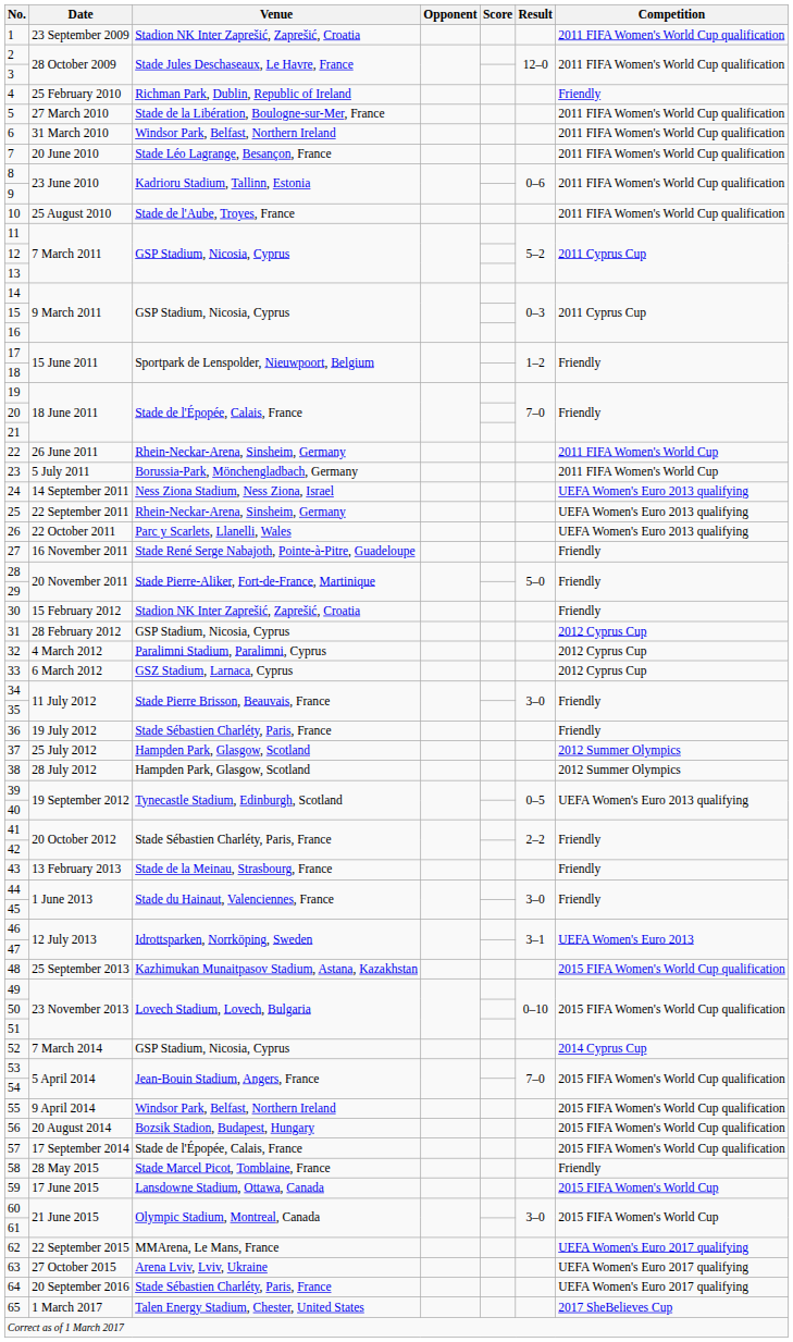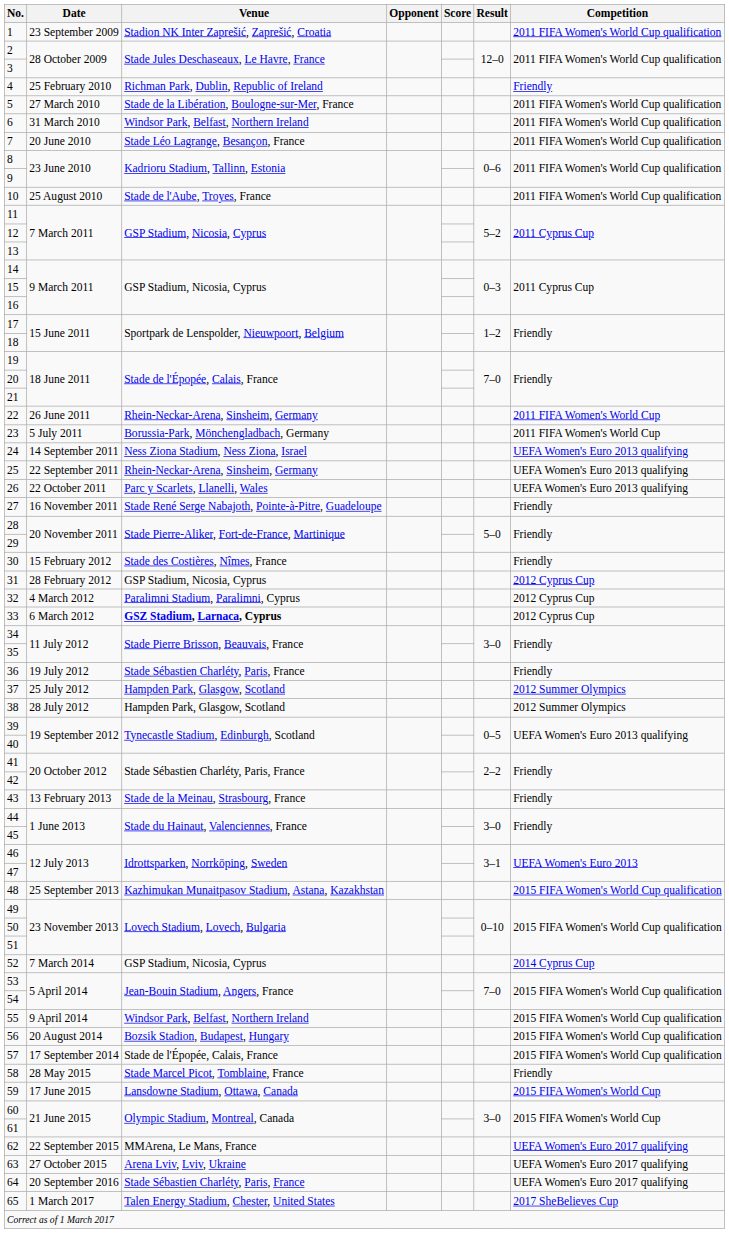 <table class="wikitable collapsible sortable">
 <tr>
 <th>No.</th>
 <th>Date</th>
 <th>Venue</th>
 <th>Opponent</th>
 <th>Score</th>
 <th>Result</th>
 <th>Competition</th>
 </tr>
 <tr>
 <td>1</td>
 <td>23 September 2009</td>
 <td><a href='#'>Stadion NK Inter Zaprešić</a>, <a href='#'>Zaprešić</a>, <a href='#'>Croatia</a></td>
 <td></td>
 <td></td>
 <td></td>
 <td><a href='#'>2011 FIFA Women's World Cup qualification</a></td>
 </tr>
 <tr>
 <td>2</td>
 <td rowspan="2">28 October 2009</td>
 <td rowspan="2"><a href='#'>Stade Jules Deschaseaux</a>, <a href='#'>Le Havre</a>, <a href='#'>France</a></td>
 <td rowspan="2"></td>
 <td></td>
 <td rowspan="2" style="text-align:center;">12–0</td>
 <td rowspan="2">2011 FIFA Women's World Cup qualification</td>
 </tr>
 <tr>
 <td>3</td>
 <td></td>
 </tr>
 <tr>
 <td>4</td>
 <td>25 February 2010</td>
 <td><a href='#'>Richman Park</a>, <a href='#'>Dublin</a>, <a href='#'>Republic of Ireland</a></td>
 <td></td>
 <td></td>
 <td></td>
 <td><a href='#'>Friendly</a></td>
 </tr>
 <tr>
 <td>5</td>
 <td>27 March 2010</td>
 <td><a href='#'>Stade de la Libération</a>, <a href='#'>Boulogne-sur-Mer</a>, France</td>
 <td></td>
 <td></td>
 <td></td>
 <td>2011 FIFA Women's World Cup qualification</td>
 </tr>
 <tr>
 <td>6</td>
 <td>31 March 2010</td>
 <td><a href='#'>Windsor Park</a>, <a href='#'>Belfast</a>, <a href='#'>Northern Ireland</a></td>
 <td></td>
 <td></td>
 <td></td>
 <td>2011 FIFA Women's World Cup qualification</td>
 </tr>
 <tr>
 <td>7</td>
 <td>20 June 2010</td>
 <td><a href='#'>Stade Léo Lagrange</a>, <a href='#'>Besançon</a>, France</td>
 <td></td>
 <td></td>
 <td></td>
 <td>2011 FIFA Women's World Cup qualification</td>
 </tr>
 <tr>
 <td>8</td>
 <td rowspan="2">23 June 2010</td>
 <td rowspan="2"><a href='#'>Kadrioru Stadium</a>, <a href='#'>Tallinn</a>, <a href='#'>Estonia</a></td>
 <td rowspan="2"></td>
 <td></td>
 <td rowspan="2" style="text-align:center;">0–6</td>
 <td rowspan="2">2011 FIFA Women's World Cup qualification</td>
 </tr>
 <tr>
 <td>9</td>
 <td></td>
 </tr>
 <tr>
 <td>10</td>
 <td>25 August 2010</td>
 <td><a href='#'>Stade de l'Aube</a>, <a href='#'>Troyes</a>, France</td>
 <td></td>
 <td></td>
 <td></td>
 <td>2011 FIFA Women's World Cup qualification</td>
 </tr>
 <tr>
 <td>11</td>
 <td rowspan="3">7 March 2011</td>
 <td rowspan="3"><a href='#'>GSP Stadium</a>, <a href='#'>Nicosia</a>, <a href='#'>Cyprus</a></td>
 <td rowspan="3"></td>
 <td></td>
 <td rowspan="3" style="text-align:center;">5–2</td>
 <td rowspan="3"><a href='#'>2011 Cyprus Cup</a></td>
 </tr>
 <tr>
 <td>12</td>
 <td></td>
 </tr>
 <tr>
 <td>13</td>
 <td></td>
 </tr>
 <tr>
 <td>14</td>
 <td rowspan="3">9 March 2011</td>
 <td rowspan="3">GSP Stadium, Nicosia, Cyprus</td>
 <td rowspan="3"></td>
 <td></td>
 <td rowspan="3" style="text-align:center;">0–3</td>
 <td rowspan="3">2011 Cyprus Cup</td>
 </tr>
 <tr>
 <td>15</td>
 <td></td>
 </tr>
 <tr>
 <td>16</td>
 <td></td>
 </tr>
 <tr>
 <td>17</td>
 <td rowspan="2">15 June 2011</td>
 <td rowspan="2">Sportpark de Lenspolder, <a href='#'>Nieuwpoort</a>, <a href='#'>Belgium</a></td>
 <td rowspan="2"></td>
 <td></td>
 <td rowspan="2" style="text-align:center;">1–2</td>
 <td rowspan="2">Friendly</td>
 </tr>
 <tr>
 <td>18</td>
 <td></td>
 </tr>
 <tr>
 <td>19</td>
 <td rowspan="3">18 June 2011</td>
 <td rowspan="3"><a href='#'>Stade de l'Épopée</a>, <a href='#'>Calais</a>, France</td>
 <td rowspan="3"></td>
 <td></td>
 <td rowspan="3" style="text-align:center;">7–0</td>
 <td rowspan="3">Friendly</td>
 </tr>
 <tr>
 <td>20</td>
 <td></td>
 </tr>
 <tr>
 <td>21</td>
 <td></td>
 </tr>
 <tr>
 <td>22</td>
 <td>26 June 2011</td>
 <td><a href='#'>Rhein-Neckar-Arena</a>, <a href='#'>Sinsheim</a>, <a href='#'>Germany</a></td>
 <td></td>
 <td></td>
 <td></td>
 <td><a href='#'>2011 FIFA Women's World Cup</a></td>
 </tr>
 <tr>
 <td>23</td>
 <td>5 July 2011</td>
 <td><a href='#'>Borussia-Park</a>, <a href='#'>Mönchengladbach</a>, Germany</td>
 <td></td>
 <td></td>
 <td></td>
 <td>2011 FIFA Women's World Cup</td>
 </tr>
 <tr>
 <td>24</td>
 <td>14 September 2011</td>
 <td><a href='#'>Ness Ziona Stadium</a>, <a href='#'>Ness Ziona</a>, <a href='#'>Israel</a></td>
 <td></td>
 <td></td>
 <td></td>
 <td><a href='#'>UEFA Women's Euro 2013 qualifying</a></td>
 </tr>
 <tr>
 <td>25</td>
 <td>22 September 2011</td>
 <td><a href='#'>Rhein-Neckar-Arena</a>, <a href='#'>Sinsheim</a>, <a href='#'>Germany</a></td>
 <td></td>
 <td></td>
 <td></td>
 <td>UEFA Women's Euro 2013 qualifying</td>
 </tr>
 <tr>
 <td>26</td>
 <td>22 October 2011</td>
 <td><a href='#'>Parc y Scarlets</a>, <a href='#'>Llanelli</a>, <a href='#'>Wales</a></td>
 <td></td>
 <td></td>
 <td></td>
 <td>UEFA Women's Euro 2013 qualifying</td>
 </tr>
 <tr>
 <td>27</td>
 <td>16 November 2011</td>
 <td><a href='#'>Stade René Serge Nabajoth</a>, <a href='#'>Pointe-à-Pitre</a>, <a href='#'>Guadeloupe</a></td>
 <td></td>
 <td></td>
 <td></td>
 <td>Friendly</td>
 </tr>
 <tr>
 <td>28</td>
 <td rowspan="2">20 November 2011</td>
 <td rowspan="2"><a href='#'>Stade Pierre-Aliker</a>, <a href='#'>Fort-de-France</a>, <a href='#'>Martinique</a></td>
 <td rowspan="2"></td>
 <td></td>
 <td rowspan="2" style="text-align:center;">5–0</td>
 <td rowspan="2">Friendly</td>
 </tr>
 <tr>
 <td>29</td>
 <td></td>
 </tr>
 <tr>
 <td>30</td>
 <td>15 February 2012</td>
-<td><a href='#'>Stadion NK Inter Zaprešić</a>, <a href='#'>Zaprešić</a>, <a href='#'>Croatia</a></td>
+<td><a href='#'>Stade des Costières</a>, <a href='#'>Nîmes</a>, France</td>
 <td></td>
 <td></td>
 <td></td>
 <td>Friendly</td>
 </tr>
 <tr>
 <td>31</td>
 <td>28 February 2012</td>
 <td>GSP Stadium, Nicosia, Cyprus</td>
 <td></td>
 <td></td>
 <td></td>
 <td><a href='#'>2012 Cyprus Cup</a></td>
 </tr>
 <tr>
 <td>32</td>
 <td>4 March 2012</td>
 <td><a href='#'>Paralimni Stadium</a>, <a href='#'>Paralimni</a>, Cyprus</td>
 <td></td>
 <td></td>
 <td></td>
 <td>2012 Cyprus Cup</td>
 </tr>
 <tr>
 <td>33</td>
 <td>6 March 2012</td>
-<td><a href='#'>GSZ Stadium</a>, <a href='#'>Larnaca</a>, Cyprus</td>
+<td><strong><a href='#'>GSZ Stadium</a>, <a href='#'>Larnaca</a>, Cyprus</strong></td>
 <td></td>
 <td></td>
 <td></td>
 <td>2012 Cyprus Cup</td>
 </tr>
 <tr>
 <td>34</td>
 <td rowspan="2">11 July 2012</td>
 <td rowspan="2"><a href='#'>Stade Pierre Brisson</a>, <a href='#'>Beauvais</a>, France</td>
 <td rowspan="2"></td>
 <td></td>
 <td rowspan="2" style="text-align:center;">3–0</td>
 <td rowspan="2">Friendly</td>
 </tr>
 <tr>
 <td>35</td>
 <td></td>
 </tr>
 <tr>
 <td>36</td>
 <td>19 July 2012</td>
 <td><a href='#'>Stade Sébastien Charléty</a>, <a href='#'>Paris</a>, France</td>
 <td></td>
 <td></td>
 <td></td>
 <td>Friendly</td>
 </tr>
 <tr>
 <td>37</td>
 <td>25 July 2012</td>
 <td><a href='#'>Hampden Park</a>, <a href='#'>Glasgow</a>, <a href='#'>Scotland</a></td>
 <td></td>
 <td></td>
 <td></td>
 <td><a href='#'>2012 Summer Olympics</a></td>
 </tr>
 <tr>
 <td>38</td>
 <td>28 July 2012</td>
 <td>Hampden Park, Glasgow, Scotland</td>
 <td></td>
 <td></td>
 <td></td>
 <td>2012 Summer Olympics</td>
 </tr>
 <tr>
 <td>39</td>
 <td rowspan="2">19 September 2012</td>
 <td rowspan="2"><a href='#'>Tynecastle Stadium</a>, <a href='#'>Edinburgh</a>, Scotland</td>
 <td rowspan="2"></td>
 <td></td>
 <td rowspan="2" style="text-align:center;">0–5</td>
 <td rowspan="2">UEFA Women's Euro 2013 qualifying</td>
 </tr>
 <tr>
 <td>40</td>
 <td></td>
 </tr>
 <tr>
 <td>41</td>
 <td rowspan="2">20 October 2012</td>
 <td rowspan="2">Stade Sébastien Charléty, Paris, France</td>
 <td rowspan="2"></td>
 <td></td>
 <td rowspan="2" style="text-align:center;">2–2</td>
 <td rowspan="2">Friendly</td>
 </tr>
 <tr>
 <td>42</td>
 <td></td>
 </tr>
 <tr>
 <td>43</td>
 <td>13 February 2013</td>
 <td><a href='#'>Stade de la Meinau</a>, <a href='#'>Strasbourg</a>, France</td>
 <td></td>
 <td></td>
 <td></td>
 <td>Friendly</td>
 </tr>
 <tr>
 <td>44</td>
 <td rowspan="2">1 June 2013</td>
 <td rowspan="2"><a href='#'>Stade du Hainaut</a>, <a href='#'>Valenciennes</a>, France</td>
 <td rowspan="2"></td>
 <td></td>
 <td rowspan="2" style="text-align:center;">3–0</td>
 <td rowspan="2">Friendly</td>
 </tr>
 <tr>
 <td>45</td>
 <td></td>
 </tr>
 <tr>
 <td>46</td>
 <td rowspan="2">12 July 2013</td>
 <td rowspan="2"><a href='#'>Idrottsparken</a>, <a href='#'>Norrköping</a>, <a href='#'>Sweden</a></td>
 <td rowspan="2"></td>
 <td></td>
 <td rowspan="2" style="text-align:center;">3–1</td>
 <td rowspan="2"><a href='#'>UEFA Women's Euro 2013</a></td>
 </tr>
 <tr>
 <td>47</td>
 <td></td>
 </tr>
 <tr>
 <td>48</td>
 <td>25 September 2013</td>
 <td><a href='#'>Kazhimukan Munaitpasov Stadium</a>, <a href='#'>Astana</a>, <a href='#'>Kazakhstan</a></td>
 <td></td>
 <td></td>
 <td></td>
 <td><a href='#'>2015 FIFA Women's World Cup qualification</a></td>
 </tr>
 <tr>
 <td>49</td>
 <td rowspan="3">23 November 2013</td>
 <td rowspan="3"><a href='#'>Lovech Stadium</a>, <a href='#'>Lovech</a>, <a href='#'>Bulgaria</a></td>
 <td rowspan="3"></td>
 <td></td>
 <td rowspan="3" style="text-align:center;">0–10</td>
 <td rowspan="3">2015 FIFA Women's World Cup qualification</td>
 </tr>
 <tr>
 <td>50</td>
 <td></td>
 </tr>
 <tr>
 <td>51</td>
 <td></td>
 </tr>
 <tr>
 <td>52</td>
 <td>7 March 2014</td>
 <td>GSP Stadium, Nicosia, Cyprus</td>
 <td></td>
 <td></td>
 <td></td>
 <td><a href='#'>2014 Cyprus Cup</a></td>
 </tr>
 <tr>
 <td>53</td>
 <td rowspan="2">5 April 2014</td>
 <td rowspan="2"><a href='#'>Jean-Bouin Stadium</a>, <a href='#'>Angers</a>, France</td>
 <td rowspan="2"></td>
 <td></td>
 <td rowspan="2" style="text-align:center;">7–0</td>
 <td rowspan="2">2015 FIFA Women's World Cup qualification</td>
 </tr>
 <tr>
 <td>54</td>
 <td></td>
 </tr>
 <tr>
 <td>55</td>
 <td>9 April 2014</td>
 <td><a href='#'>Windsor Park</a>, <a href='#'>Belfast</a>, <a href='#'>Northern Ireland</a></td>
 <td></td>
 <td></td>
 <td></td>
 <td>2015 FIFA Women's World Cup qualification</td>
 </tr>
 <tr>
 <td>56</td>
 <td>20 August 2014</td>
 <td><a href='#'>Bozsik Stadion</a>, <a href='#'>Budapest</a>, <a href='#'>Hungary</a></td>
 <td></td>
 <td></td>
 <td></td>
 <td>2015 FIFA Women's World Cup qualification</td>
 </tr>
 <tr>
 <td>57</td>
 <td>17 September 2014</td>
 <td>Stade de l'Épopée, Calais, France</td>
 <td></td>
 <td></td>
 <td></td>
 <td>2015 FIFA Women's World Cup qualification</td>
 </tr>
 <tr>
 <td>58</td>
 <td>28 May 2015</td>
 <td><a href='#'>Stade Marcel Picot</a>, <a href='#'>Tomblaine</a>, France</td>
 <td></td>
 <td></td>
 <td></td>
 <td>Friendly</td>
 </tr>
 <tr>
 <td>59</td>
 <td>17 June 2015</td>
 <td><a href='#'>Lansdowne Stadium</a>, <a href='#'>Ottawa</a>, <a href='#'>Canada</a></td>
 <td></td>
 <td></td>
 <td></td>
 <td><a href='#'>2015 FIFA Women's World Cup</a></td>
 </tr>
 <tr>
 <td>60</td>
 <td rowspan=2>21 June 2015</td>
 <td rowspan=2><a href='#'>Olympic Stadium</a>, <a href='#'>Montreal</a>, Canada</td>
 <td rowspan=2></td>
 <td></td>
 <td rowspan=2 style="text-align:center;">3–0</td>
 <td rowspan=2>2015 FIFA Women's World Cup</td>
 </tr>
 <tr>
 <td>61</td>
 <td></td>
 </tr>
 <tr>
 <td>62</td>
 <td>22 September 2015</td>
 <td>MMArena, Le Mans, France</td>
 <td></td>
 <td></td>
 <td></td>
 <td><a href='#'>UEFA Women's Euro 2017 qualifying</a></td>
 </tr>
 <tr>
 <td>63</td>
 <td>27 October 2015</td>
 <td><a href='#'>Arena Lviv</a>, <a href='#'>Lviv</a>, <a href='#'>Ukraine</a></td>
 <td></td>
 <td></td>
 <td></td>
 <td>UEFA Women's Euro 2017 qualifying</td>
 </tr>
 <tr>
 <td>64</td>
 <td>20 September 2016</td>
 <td><a href='#'>Stade Sébastien Charléty</a>, <a href='#'>Paris</a>, <a href='#'>France</a></td>
 <td></td>
 <td></td>
 <td></td>
 <td>UEFA Women's Euro 2017 qualifying</td>
 </tr>
 <tr>
 <td>65</td>
 <td>1 March 2017</td>
 <td><a href='#'>Talen Energy Stadium</a>, <a href='#'>Chester</a>, <a href='#'>United States</a></td>
 <td></td>
 <td></td>
 <td></td>
 <td><a href='#'>2017 SheBelieves Cup</a></td>
 </tr>
 <tr>
 <td colspan="12"><small><em>Correct as of 1 March 2017</em></small></td>
 </tr>
 </table>
